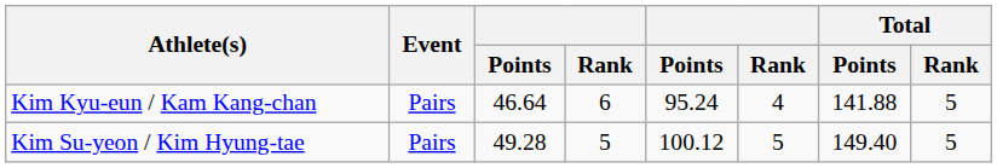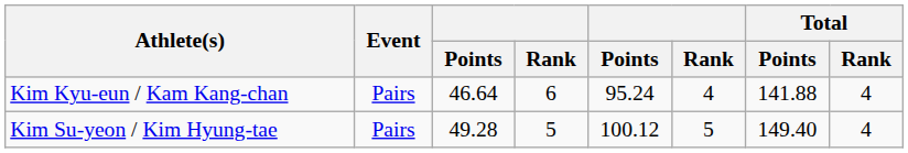 <table class="wikitable" style="font-size:90%; text-align:center; width:600px">
 <tr>
 <th rowspan="2">Athlete(s)</th>
 <th rowspan="2">Event</th>
 <th colspan="2"></th>
 <th colspan="2"></th>
 <th colspan="2">Total</th>
 </tr>
 <tr>
 <th>Points</th>
 <th>Rank</th>
 <th>Points</th>
 <th>Rank</th>
 <th>Points</th>
 <th>Rank</th>
 </tr>
 <tr>
 <td align=left><a href='#'>Kim Kyu-eun</a> / <a href='#'>Kam Kang-chan</a></td>
 <td><a href='#'>Pairs</a></td>
 <td>46.64</td>
 <td>6</td>
 <td>95.24</td>
 <td>4</td>
 <td>141.88</td>
-<td>5</td>
+<td>4</td>
 </tr>
 <tr>
 <td align=left><a href='#'>Kim Su-yeon</a> / <a href='#'>Kim Hyung-tae</a></td>
 <td><a href='#'>Pairs</a></td>
 <td>49.28</td>
 <td>5</td>
 <td>100.12</td>
 <td>5</td>
 <td>149.40</td>
-<td>5</td>
+<td>4</td>
 </tr>
 </table>
